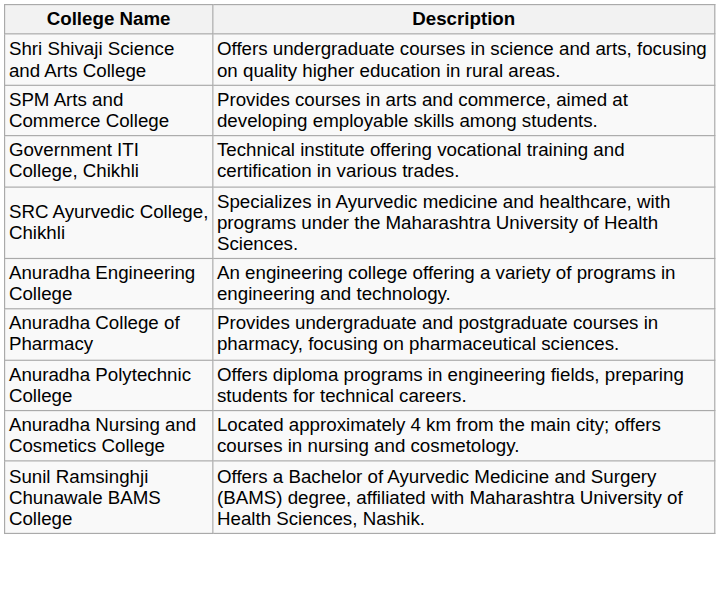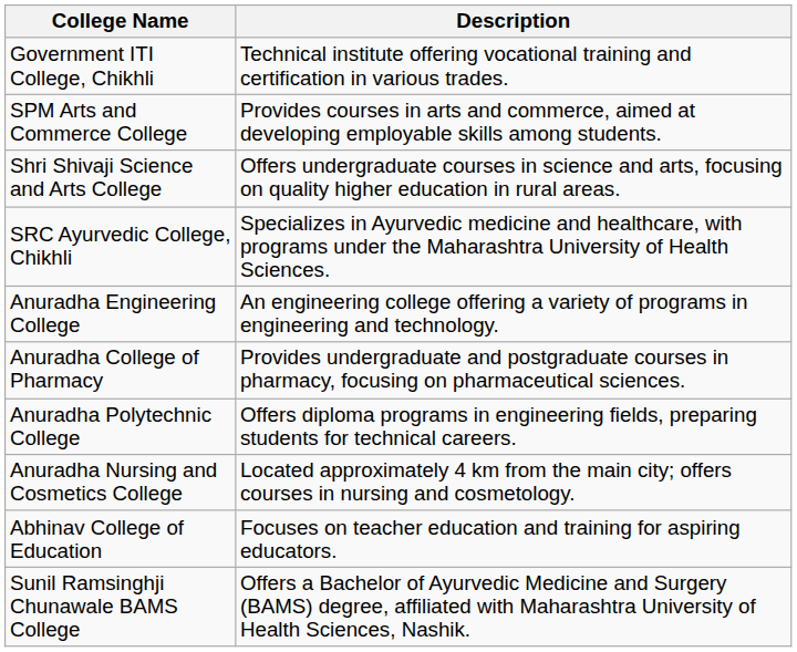 <table class="wikitable">
 <tr>
 <th>College Name</th>
 <th>Description</th>
 </tr>
 <tr>
-<td>Shri Shivaji Science and Arts College</td>
-<td>Offers undergraduate courses in science and arts, focusing on quality higher education in rural areas.</td>
+<td>Government ITI College, Chikhli</td>
+<td>Technical institute offering vocational training and certification in various trades.</td>
 </tr>
 <tr>
 <td>SPM Arts and Commerce College</td>
 <td>Provides courses in arts and commerce, aimed at developing employable skills among students.</td>
 </tr>
 <tr>
-<td>Government ITI College, Chikhli</td>
-<td>Technical institute offering vocational training and certification in various trades.</td>
+<td>Shri Shivaji Science and Arts College</td>
+<td>Offers undergraduate courses in science and arts, focusing on quality higher education in rural areas.</td>
 </tr>
 <tr>
 <td>SRC Ayurvedic College, Chikhli</td>
 <td>Specializes in Ayurvedic medicine and healthcare, with programs under the Maharashtra University of Health Sciences.</td>
 </tr>
 <tr>
 <td>Anuradha Engineering College</td>
 <td>An engineering college offering a variety of programs in engineering and technology.</td>
 </tr>
 <tr>
 <td>Anuradha College of Pharmacy</td>
 <td>Provides undergraduate and postgraduate courses in pharmacy, focusing on pharmaceutical sciences.</td>
 </tr>
 <tr>
 <td>Anuradha Polytechnic College</td>
 <td>Offers diploma programs in engineering fields, preparing students for technical careers.</td>
 </tr>
 <tr>
 <td>Anuradha Nursing and Cosmetics College</td>
 <td>Located approximately 4 km from the main city; offers courses in nursing and cosmetology.</td>
 </tr>
 <tr>
+<td>Abhinav College of Education</td>
+<td>Focuses on teacher education and training for aspiring educators.</td>
+</tr>
+<tr>
 <td>Sunil Ramsinghji Chunawale BAMS College</td>
 <td>Offers a Bachelor of Ayurvedic Medicine and Surgery (BAMS) degree, affiliated with Maharashtra University of Health Sciences, Nashik.</td>
 </tr>
 </table>
